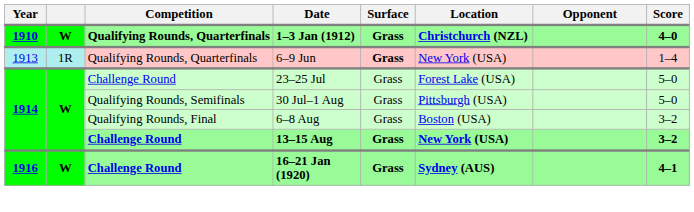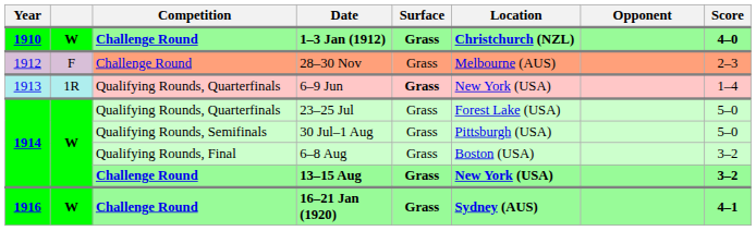 <table class="wikitable">
 <tr>
 <th width="50">Year</th>
 <th width="50"></th>
 <th width="280">Competition</th>
 <th width="125">Date</th>
 <th width="65">Surface</th>
 <th width="160">Location</th>
 <th width="160">Opponent</th>
 <th width="50">Score</th>
 </tr>
 <tr style="border-top:3px solid gray; background-color:#98fb98; font-weight:bold">
 <td align="center" bgcolor="#00ff00"><a href='#'>1910</a></td>
 <td align="center" bgcolor="#00ff00"><strong>W</strong></td>
-<td>Qualifying Rounds, Quarterfinals</td>
+<td><a href='#'>Challenge Round</a></td>
 <td>1–3 Jan (1912)</td>
 <td align="center">Grass</td>
 <td><a href='#'>Christchurch</a> (NZL)</td>
 <td></td>
 <td align="center">4–0</td>
+</tr>
+<tr style="border-top:3px solid gray; background-color:#ffa07a">
+<td align="center" bgcolor="#D8BFD8"><a href='#'>1912</a></td>
+<td align="center" bgcolor="#D8BFD8">F</td>
+<td><a href='#'>Challenge Round</a></td>
+<td>28–30 Nov</td>
+<td align="center">Grass</td>
+<td><a href='#'>Melbourne</a> (AUS)</td>
+<td></td>
+<td align="center">2–3</td>
 </tr>
 <tr style="border-top:3px solid gray; background-color:#ffc7c7">
 <td align="center" bgcolor="#afeeee"><a href='#'>1913</a></td>
 <td align="center" bgcolor="#afeeee">1R</td>
 <td>Qualifying Rounds, Quarterfinals</td>
 <td>6–9 Jun</td>
 <td align="center"><strong>Grass</strong></td>
 <td><a href='#'>New York</a> (USA)</td>
 <td></td>
 <td align="center">1–4</td>
 </tr>
 <tr style="border-top:3px solid gray; background-color:#ccffcc">
 <td align="center" rowspan="4" bgcolor="#00ff00"><strong><a href='#'>1914</a></strong></td>
 <td align="center" rowspan="4" bgcolor="#00ff00"><strong>W</strong></td>
-<td><a href='#'>Challenge Round</a></td>
+<td>Qualifying Rounds, Quarterfinals</td>
 <td>23–25 Jul</td>
 <td align="center">Grass</td>
 <td><a href='#'>Forest Lake</a> (USA)</td>
 <td></td>
 <td align="center">5–0</td>
 </tr>
 <tr style="background-color:#ccffcc">
 <td>Qualifying Rounds, Semifinals</td>
 <td>30 Jul–1 Aug</td>
 <td align="center">Grass</td>
 <td><a href='#'>Pittsburgh</a> (USA)</td>
 <td></td>
 <td align="center">5–0</td>
 </tr>
 <tr style="background-color:#ccffcc">
 <td>Qualifying Rounds, Final</td>
 <td>6–8 Aug</td>
 <td align="center">Grass</td>
 <td><a href='#'>Boston</a> (USA)</td>
 <td></td>
 <td align="center">3–2</td>
 </tr>
 <tr style="background-color:#98fb98; font-weight:bold">
 <td><a href='#'>Challenge Round</a></td>
 <td>13–15 Aug</td>
 <td align="center">Grass</td>
 <td><a href='#'>New York</a> (USA)</td>
 <td></td>
 <td align="center">3–2</td>
 </tr>
 <tr style="border-top:3px solid gray; background-color:#98fb98; font-weight:bold">
 <td align="center" bgcolor="#00ff00"><strong><a href='#'>1916</a></strong></td>
 <td align="center" bgcolor="#00ff00"><strong>W</strong></td>
 <td><a href='#'>Challenge Round</a></td>
 <td>16–21 Jan (1920)</td>
 <td align="center">Grass</td>
 <td><a href='#'>Sydney</a> (AUS)</td>
 <td></td>
 <td align="center">4–1</td>
 </tr>
 </table>
